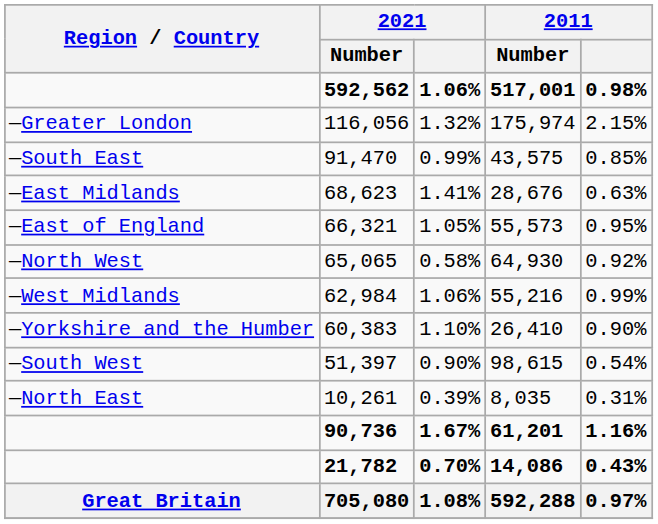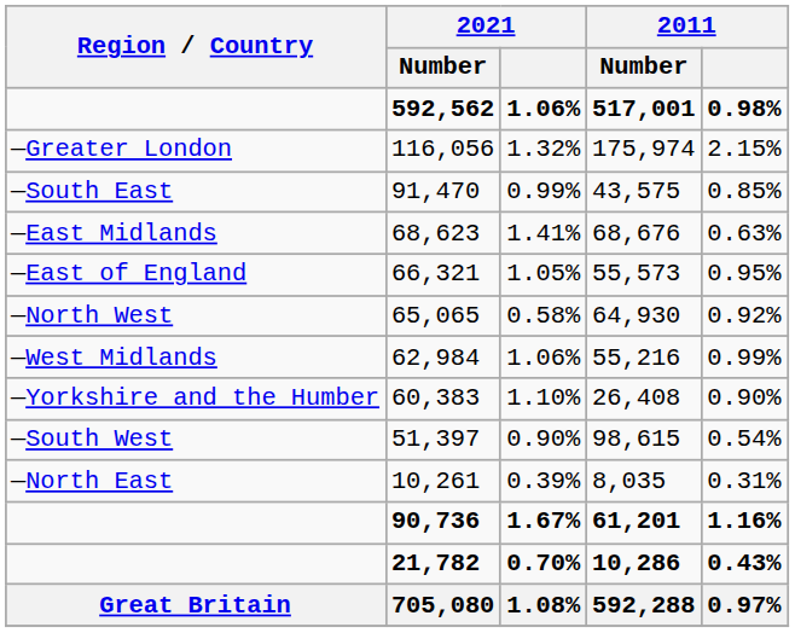 <table class="wikitable sortable" style="font-size:90%; margin:auto;">
 <tr>
 <th rowspan="2"><a href='#'>Region</a> / <a href='#'>Country</a></th>
 <th colspan="2"><a href='#'>2021</a></th>
 <th colspan="2"><a href='#'>2011</a></th>
 </tr>
 <tr>
 <th>Number</th>
 <th></th>
 <th>Number</th>
 <th></th>
 </tr>
 <tr>
 <td><strong></strong></td>
 <td><strong>592,562</strong></td>
 <td><strong>1.06%</strong></td>
 <td><strong>517,001</strong></td>
 <td><strong>0.98%</strong></td>
 </tr>
 <tr>
 <td>—<a href='#'>Greater London</a></td>
 <td>116,056</td>
 <td>1.32%</td>
 <td>175,974</td>
 <td>2.15%</td>
 </tr>
 <tr>
 <td>—<a href='#'>South East</a></td>
 <td>91,470</td>
 <td>0.99%</td>
 <td>43,575</td>
 <td>0.85%</td>
 </tr>
 <tr>
 <td>—<a href='#'>East Midlands</a></td>
 <td>68,623</td>
 <td>1.41%</td>
-<td>28,676</td>
+<td>68,676</td>
 <td>0.63%</td>
 </tr>
 <tr>
 <td>—<a href='#'>East of England</a></td>
 <td>66,321</td>
 <td>1.05%</td>
 <td>55,573</td>
 <td>0.95%</td>
 </tr>
 <tr>
 <td>—<a href='#'>North West</a></td>
 <td>65,065</td>
 <td>0.58%</td>
 <td>64,930</td>
 <td>0.92%</td>
 </tr>
 <tr>
 <td>—<a href='#'>West Midlands</a></td>
 <td>62,984</td>
 <td>1.06%</td>
 <td>55,216</td>
 <td>0.99%</td>
 </tr>
 <tr>
 <td>—<a href='#'>Yorkshire and the Humber</a></td>
 <td>60,383</td>
 <td>1.10%</td>
-<td>26,410</td>
+<td>26,408</td>
 <td>0.90%</td>
 </tr>
 <tr>
 <td>—<a href='#'>South West</a></td>
 <td>51,397</td>
 <td>0.90%</td>
 <td>98,615</td>
 <td>0.54%</td>
 </tr>
 <tr>
 <td>—<a href='#'>North East</a></td>
 <td>10,261</td>
 <td>0.39%</td>
 <td>8,035</td>
 <td>0.31%</td>
 </tr>
 <tr>
 <td><strong></strong></td>
 <td><strong>90,736</strong></td>
 <td><strong>1.67%</strong></td>
 <td><strong>61,201</strong></td>
 <td><strong>1.16%</strong></td>
 </tr>
 <tr>
 <td><strong></strong></td>
 <td><strong>21,782</strong></td>
 <td><strong>0.70%</strong></td>
-<td><strong>14,086</strong></td>
+<td><strong>10,286</strong></td>
 <td><strong>0.43%</strong></td>
 </tr>
 <tr>
 <th> <a href='#'>Great Britain</a></th>
 <th>705,080</th>
 <th>1.08%</th>
 <th>592,288</th>
 <th>0.97%</th>
 </tr>
 <tr>
 </tr>
 </table>
